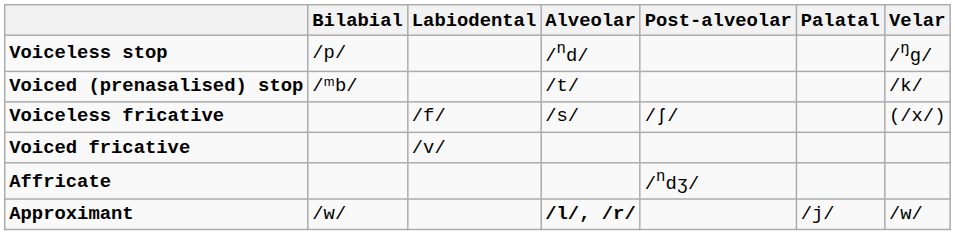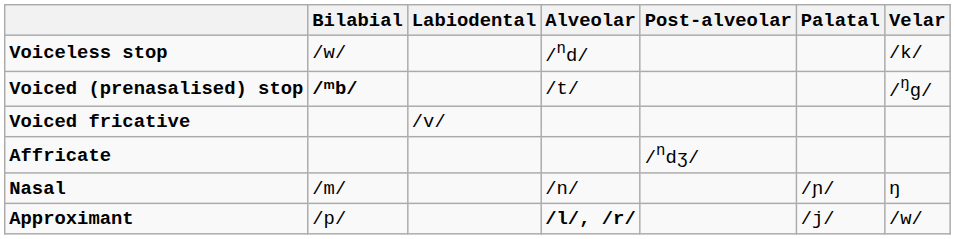 <table class="wikitable">
 <tr>
 <th></th>
 <th>Bilabial</th>
 <th>Labiodental</th>
 <th>Alveolar</th>
 <th>Post-alveolar</th>
 <th>Palatal</th>
 <th>Velar</th>
 </tr>
 <tr>
 <td><strong>Voiceless stop</strong></td>
-<td>/p/</td>
+<td>/w/</td>
 <td></td>
 <td>/<sup>n</sup>d/</td>
-<td></td>
-<td></td>
-<td>/<sup>ŋ</sup>g/</td>
-</tr>
-<tr>
-<td><strong>Voiced (prenasalised) stop</strong></td>
-<td>/ᵐb/</td>
-<td></td>
-<td>/t/</td>
 <td></td>
 <td></td>
 <td>/k/</td>
 </tr>
 <tr>
-<td><strong>Voiceless fricative</strong></td>
+<td><strong>Voiced (prenasalised) stop</strong></td>
+<td><strong>/ᵐb/</strong></td>
 <td></td>
-<td>/f/</td>
-<td>/s/</td>
-<td>/ʃ/</td>
+<td>/t/</td>
 <td></td>
-<td>(/x/)</td>
+<td></td>
+<td>/<sup>ŋ</sup>g/</td>
 </tr>
 <tr>
 <td><strong>Voiced fricative</strong></td>
 <td></td>
 <td>/v/</td>
 <td></td>
 <td></td>
 <td></td>
 <td></td>
 </tr>
 <tr>
 <td><strong>Affricate</strong></td>
 <td></td>
 <td></td>
 <td></td>
 <td>/<sup>n</sup>dʒ/</td>
 <td></td>
 <td></td>
 </tr>
 <tr>
+<td><strong>Nasal</strong></td>
+<td>/m/</td>
+<td></td>
+<td>/n/</td>
+<td></td>
+<td>/ɲ/</td>
+<td>ŋ</td>
+</tr>
+<tr>
 <td><strong>Approximant</strong></td>
-<td>/w/</td>
+<td>/p/</td>
 <td></td>
 <td><strong>/l/, /r/</strong></td>
 <td></td>
 <td>/j/</td>
 <td>/w/</td>
 </tr>
 </table>
